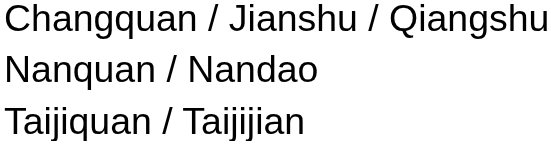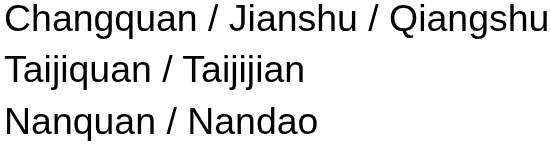 <table>
 <tr>
 <td>Changquan / Jianshu / Qiangshu</td>
+<td></td>
+<td></td>
+<td></td>
+</tr>
+<tr>
+<td>Taijiquan / Taijijian</td>
 <td></td>
 <td></td>
 <td></td>
 </tr>
 <tr>
 <td>Nanquan / Nandao</td>
 <td></td>
 <td></td>
 <td></td>
 </tr>
-<tr>
-<td>Taijiquan / Taijijian</td>
-<td></td>
-<td></td>
-<td></td>
-</tr>
 </table>
